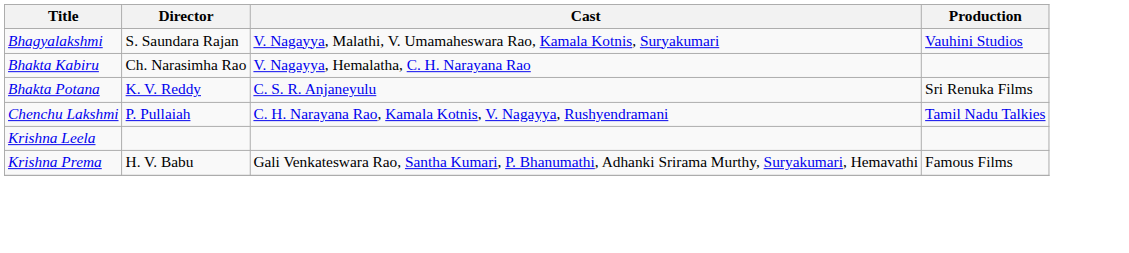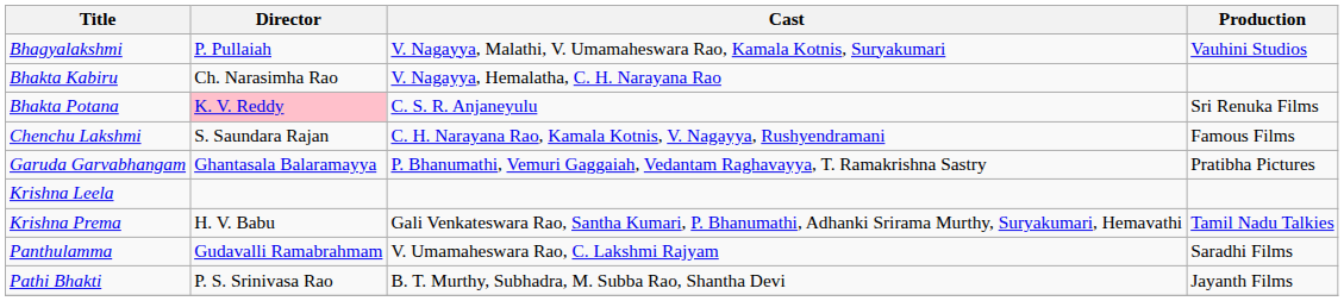 <table class="wikitable">
 <tr>
 <th>Title</th>
 <th>Director</th>
 <th>Cast</th>
 <th>Production</th>
 </tr>
 <tr>
 <td><em><a href='#'>Bhagyalakshmi</a></em></td>
-<td>S. Saundara Rajan</td>
+<td><a href='#'>P. Pullaiah</a></td>
 <td><a href='#'>V. Nagayya</a>, Malathi, V. Umamaheswara Rao, <a href='#'>Kamala Kotnis</a>, <a href='#'>Suryakumari</a></td>
 <td><a href='#'>Vauhini Studios</a></td>
 </tr>
 <tr>
 <td><em><a href='#'>Bhakta Kabiru</a></em></td>
 <td>Ch. Narasimha Rao</td>
 <td><a href='#'>V. Nagayya</a>, Hemalatha, <a href='#'>C. H. Narayana Rao</a></td>
 <td></td>
 </tr>
 <tr>
 <td><em><a href='#'>Bhakta Potana</a></em></td>
-<td><a href='#'>K. V. Reddy</a></td>
+<td style="background: pink;"><a href='#'>K. V. Reddy</a></td>
 <td><a href='#'>C. S. R. Anjaneyulu</a></td>
 <td>Sri Renuka Films</td>
 </tr>
 <tr>
 <td><em><a href='#'>Chenchu Lakshmi</a></em></td>
-<td><a href='#'>P. Pullaiah</a></td>
+<td>S. Saundara Rajan</td>
 <td><a href='#'>C. H. Narayana Rao</a>, <a href='#'>Kamala Kotnis</a>, <a href='#'>V. Nagayya</a>, <a href='#'>Rushyendramani</a></td>
-<td><a href='#'>Tamil Nadu Talkies</a></td>
+<td>Famous Films</td>
+</tr>
+<tr>
+<td><em><a href='#'>Garuda Garvabhangam</a></em></td>
+<td><a href='#'>Ghantasala Balaramayya</a></td>
+<td><a href='#'>P. Bhanumathi</a>, <a href='#'>Vemuri Gaggaiah</a>, <a href='#'>Vedantam Raghavayya</a>, T. Ramakrishna Sastry</td>
+<td>Pratibha Pictures</td>
 </tr>
 <tr>
 <td><em><a href='#'>Krishna Leela</a></em></td>
 <td></td>
 <td></td>
 <td></td>
 </tr>
 <tr>
 <td><em><a href='#'>Krishna Prema</a></em></td>
 <td>H. V. Babu</td>
 <td>Gali Venkateswara Rao, <a href='#'>Santha Kumari</a>, <a href='#'>P. Bhanumathi</a>, Adhanki Srirama Murthy, <a href='#'>Suryakumari</a>, Hemavathi</td>
-<td>Famous Films</td>
+<td><a href='#'>Tamil Nadu Talkies</a></td>
+</tr>
+<tr>
+<td><em><a href='#'>Panthulamma</a></em></td>
+<td><a href='#'>Gudavalli Ramabrahmam</a></td>
+<td>V. Umamaheswara Rao, <a href='#'>C. Lakshmi Rajyam</a></td>
+<td>Saradhi Films</td>
+</tr>
+<tr>
+<td><em><a href='#'>Pathi Bhakti</a></em></td>
+<td>P. S. Srinivasa Rao</td>
+<td>B. T. Murthy, Subhadra, M. Subba Rao, Shantha Devi</td>
+<td>Jayanth Films</td>
 </tr>
 <tr>
 </tr>
 </table>
